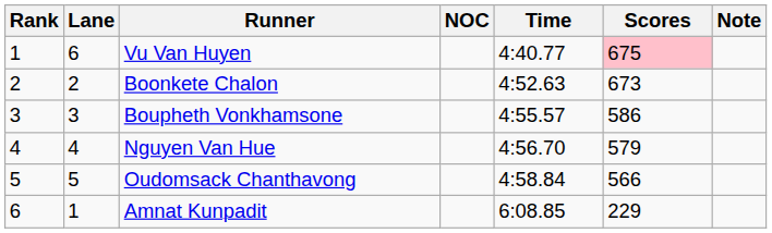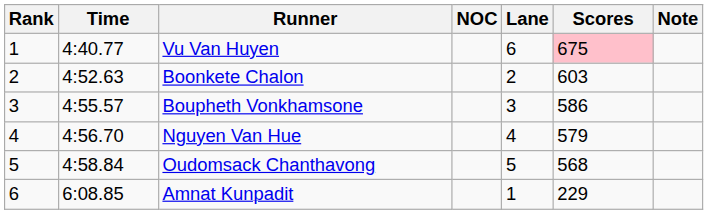 <table class="wikitable sortable" style="text-align:Left">
 <tr>
 <th width=10>Rank</th>
-<th width=10>Lane</th>
+<th width=80>Time</th>
 <th width=250>Runner</th>
 <th width=10>NOC</th>
-<th width=80>Time</th>
+<th width=10>Lane</th>
 <th width=80>Scores</th>
 <th width=10>Note</th>
 </tr>
 <tr>
 <td>1</td>
-<td>6</td>
+<td>4:40.77</td>
 <td><a href='#'>Vu Van Huyen</a></td>
 <td></td>
-<td>4:40.77</td>
+<td>6</td>
 <td style="background: pink;">675</td>
 <td></td>
 </tr>
 <tr>
 <td>2</td>
-<td>2</td>
+<td>4:52.63</td>
 <td><a href='#'>Boonkete Chalon</a></td>
 <td></td>
-<td>4:52.63</td>
-<td>673</td>
+<td>2</td>
+<td>603</td>
 <td></td>
 </tr>
 <tr>
 <td>3</td>
-<td>3</td>
+<td>4:55.57</td>
 <td><a href='#'>Boupheth Vonkhamsone</a></td>
 <td></td>
-<td>4:55.57</td>
+<td>3</td>
 <td>586</td>
 <td></td>
 </tr>
 <tr>
 <td>4</td>
-<td>4</td>
+<td>4:56.70</td>
 <td><a href='#'>Nguyen Van Hue</a></td>
 <td></td>
-<td>4:56.70</td>
+<td>4</td>
 <td>579</td>
 <td></td>
 </tr>
 <tr>
 <td>5</td>
-<td>5</td>
+<td>4:58.84</td>
 <td><a href='#'>Oudomsack Chanthavong</a></td>
 <td></td>
-<td>4:58.84</td>
-<td>566</td>
+<td>5</td>
+<td>568</td>
 <td></td>
 </tr>
 <tr>
 <td>6</td>
-<td>1</td>
+<td>6:08.85</td>
 <td><a href='#'>Amnat Kunpadit</a></td>
 <td></td>
-<td>6:08.85</td>
+<td>1</td>
 <td>229</td>
 <td></td>
 </tr>
 </table>
